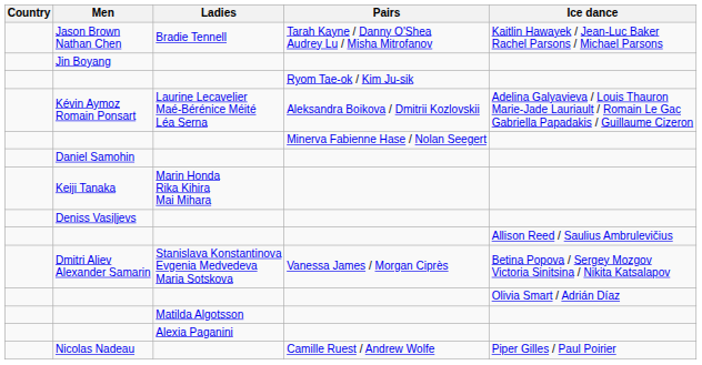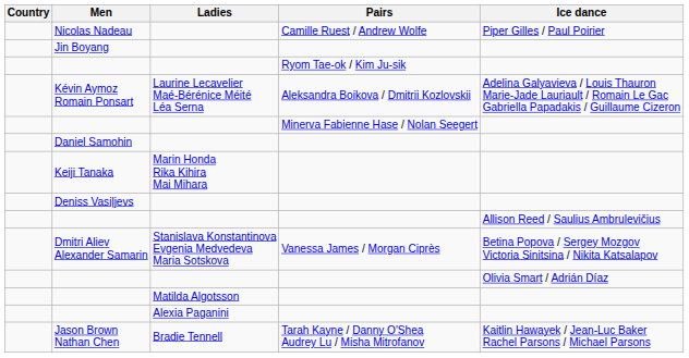 <table class="wikitable">
 <tr>
 <th>Country</th>
 <th>Men</th>
 <th>Ladies</th>
 <th>Pairs</th>
 <th>Ice dance</th>
 </tr>
 <tr>
 <td></td>
-<td><a href='#'>Jason Brown</a> <br><a href='#'>Nathan Chen</a></td>
-<td><a href='#'>Bradie Tennell</a></td>
-<td><a href='#'>Tarah Kayne</a> / <a href='#'>Danny O'Shea</a> <br><a href='#'>Audrey Lu</a> / <a href='#'>Misha Mitrofanov</a></td>
-<td><a href='#'>Kaitlin Hawayek</a> / <a href='#'>Jean-Luc Baker</a> <br><a href='#'>Rachel Parsons</a> / <a href='#'>Michael Parsons</a></td>
+<td><a href='#'>Nicolas Nadeau</a></td>
+<td></td>
+<td><a href='#'>Camille Ruest</a> / <a href='#'>Andrew Wolfe</a></td>
+<td><a href='#'>Piper Gilles</a> / <a href='#'>Paul Poirier</a></td>
 </tr>
 <tr>
 <td></td>
 <td><a href='#'>Jin Boyang</a></td>
 <td></td>
 <td></td>
 <td></td>
 </tr>
 <tr>
 <td></td>
 <td></td>
 <td></td>
 <td><a href='#'>Ryom Tae-ok</a> / <a href='#'>Kim Ju-sik</a></td>
 <td></td>
 </tr>
 <tr>
 <td></td>
 <td><a href='#'>Kévin Aymoz</a> <br><a href='#'>Romain Ponsart</a></td>
 <td><a href='#'>Laurine Lecavelier</a> <br><a href='#'>Maé-Bérénice Méité</a> <br><a href='#'>Léa Serna</a></td>
 <td><a href='#'>Aleksandra Boikova</a> / <a href='#'>Dmitrii Kozlovskii</a></td>
 <td><a href='#'>Adelina Galyavieva</a> / <a href='#'>Louis Thauron</a> <br><a href='#'>Marie-Jade Lauriault</a> / <a href='#'>Romain Le Gac</a> <br><a href='#'>Gabriella Papadakis</a> / <a href='#'>Guillaume Cizeron</a></td>
 </tr>
 <tr>
 <td></td>
 <td></td>
 <td></td>
 <td><a href='#'>Minerva Fabienne Hase</a> / <a href='#'>Nolan Seegert</a></td>
 <td></td>
 </tr>
 <tr>
 <td></td>
 <td><a href='#'>Daniel Samohin</a></td>
 <td></td>
 <td></td>
 <td></td>
 </tr>
 <tr>
 <td></td>
 <td><a href='#'>Keiji Tanaka</a></td>
 <td><a href='#'>Marin Honda</a> <br><a href='#'>Rika Kihira</a> <br><a href='#'>Mai Mihara</a></td>
 <td></td>
 <td></td>
 </tr>
 <tr>
 <td></td>
 <td><a href='#'>Deniss Vasiļjevs</a></td>
 <td></td>
 <td></td>
 <td></td>
 </tr>
 <tr>
 <td></td>
 <td></td>
 <td></td>
 <td></td>
 <td><a href='#'>Allison Reed</a> / <a href='#'>Saulius Ambrulevičius</a></td>
 </tr>
 <tr>
 <td></td>
 <td><a href='#'>Dmitri Aliev</a> <br><a href='#'>Alexander Samarin</a></td>
 <td><a href='#'>Stanislava Konstantinova</a> <br><a href='#'>Evgenia Medvedeva</a> <br><a href='#'>Maria Sotskova</a></td>
 <td><a href='#'>Vanessa James</a> / <a href='#'>Morgan Ciprès</a></td>
 <td><a href='#'>Betina Popova</a> / <a href='#'>Sergey Mozgov</a> <br><a href='#'>Victoria Sinitsina</a> / <a href='#'>Nikita Katsalapov</a></td>
 </tr>
 <tr>
 <td></td>
 <td></td>
 <td></td>
 <td></td>
 <td><a href='#'>Olivia Smart</a> / <a href='#'>Adrián Díaz</a></td>
 </tr>
 <tr>
 <td></td>
 <td></td>
 <td><a href='#'>Matilda Algotsson</a></td>
 <td></td>
 <td></td>
 </tr>
 <tr>
 <td></td>
 <td></td>
 <td><a href='#'>Alexia Paganini</a></td>
 <td></td>
 <td></td>
 </tr>
 <tr>
 <td></td>
-<td><a href='#'>Nicolas Nadeau</a></td>
-<td></td>
-<td><a href='#'>Camille Ruest</a> / <a href='#'>Andrew Wolfe</a></td>
-<td><a href='#'>Piper Gilles</a> / <a href='#'>Paul Poirier</a></td>
+<td><a href='#'>Jason Brown</a> <br><a href='#'>Nathan Chen</a></td>
+<td><a href='#'>Bradie Tennell</a></td>
+<td><a href='#'>Tarah Kayne</a> / <a href='#'>Danny O'Shea</a> <br><a href='#'>Audrey Lu</a> / <a href='#'>Misha Mitrofanov</a></td>
+<td><a href='#'>Kaitlin Hawayek</a> / <a href='#'>Jean-Luc Baker</a> <br><a href='#'>Rachel Parsons</a> / <a href='#'>Michael Parsons</a></td>
 </tr>
 </table>
